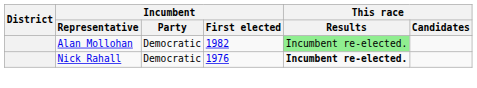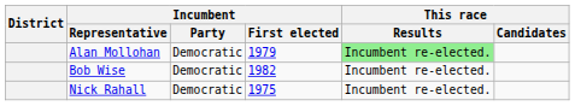 <table class=wikitable>
 <tr>
 <th rowspan=2>District</th>
 <th colspan=3>Incumbent</th>
 <th colspan=2>This race</th>
 </tr>
 <tr>
 <th>Representative</th>
 <th>Party</th>
 <th>First elected</th>
 <th>Results</th>
 <th>Candidates</th>
 </tr>
 <tr>
 <th></th>
 <td><a href='#'>Alan Mollohan</a></td>
 <td>Democratic</td>
+<td><a href='#'>1979</a></td>
+<td style="background: lightgreen;">Incumbent re-elected.</td>
+<td nowrap></td>
+</tr>
+<tr>
+<th></th>
+<td><a href='#'>Bob Wise</a></td>
+<td>Democratic</td>
 <td><a href='#'>1982</a></td>
-<td style="background: lightgreen;">Incumbent re-elected.</td>
+<td>Incumbent re-elected.</td>
 <td nowrap></td>
 </tr>
 <tr>
 <th></th>
 <td><a href='#'>Nick Rahall</a></td>
 <td>Democratic</td>
-<td><a href='#'>1976</a></td>
-<td><strong>Incumbent re-elected.</strong></td>
+<td><a href='#'>1975</a></td>
+<td>Incumbent re-elected.</td>
 <td nowrap></td>
 </tr>
 </table>
